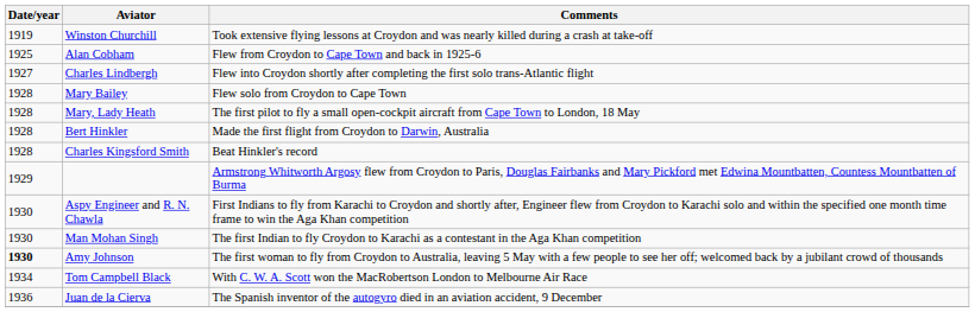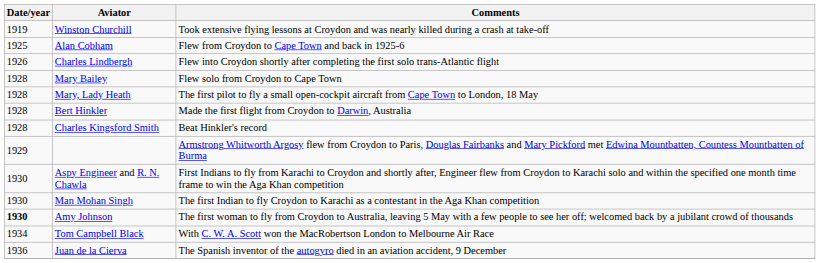 <table class="wikitable">
 <tr>
 <th>Date/year</th>
 <th>Aviator</th>
 <th>Comments</th>
 </tr>
 <tr>
 <td>1919</td>
 <td><a href='#'>Winston Churchill</a></td>
 <td>Took extensive flying lessons at Croydon and was nearly killed during a crash at take-off</td>
 </tr>
 <tr>
 <td>1925</td>
 <td><a href='#'>Alan Cobham</a></td>
 <td>Flew from Croydon to <a href='#'>Cape Town</a> and back in 1925-6</td>
 </tr>
 <tr>
-<td>1927</td>
+<td>1926</td>
 <td><a href='#'>Charles Lindbergh</a></td>
 <td>Flew into Croydon shortly after completing the first solo trans-Atlantic flight</td>
 </tr>
 <tr>
 <td>1928</td>
 <td><a href='#'>Mary Bailey</a></td>
 <td>Flew solo from Croydon to Cape Town</td>
 </tr>
 <tr>
 <td>1928</td>
 <td><a href='#'>Mary, Lady Heath</a></td>
 <td>The first pilot to fly a small open-cockpit aircraft from <a href='#'>Cape Town</a> to London, 18 May</td>
 </tr>
 <tr>
 <td>1928</td>
 <td><a href='#'>Bert Hinkler</a></td>
 <td>Made the first flight from Croydon to <a href='#'>Darwin</a>, Australia</td>
 </tr>
 <tr>
 <td>1928</td>
 <td><a href='#'>Charles Kingsford Smith</a></td>
 <td>Beat Hinkler's record</td>
 </tr>
 <tr>
 <td>1929</td>
 <td></td>
 <td><a href='#'>Armstrong Whitworth Argosy</a> flew from Croydon to Paris, <a href='#'>Douglas Fairbanks</a> and <a href='#'>Mary Pickford</a> met <a href='#'>Edwina Mountbatten, Countess Mountbatten of Burma</a></td>
 </tr>
 <tr>
 <td>1930</td>
 <td><a href='#'>Aspy Engineer</a> and <a href='#'>R. N. Chawla</a></td>
 <td>First Indians to fly from Karachi to Croydon and shortly after, Engineer flew from Croydon to Karachi solo and within the specified one month time frame to win the Aga Khan competition</td>
 </tr>
 <tr>
 <td>1930</td>
 <td><a href='#'>Man Mohan Singh</a></td>
 <td>The first Indian to fly Croydon to Karachi as a contestant in the Aga Khan competition</td>
 </tr>
 <tr>
 <td><strong>1930</strong></td>
 <td><a href='#'>Amy Johnson</a></td>
 <td>The first woman to fly from Croydon to Australia, leaving 5 May with a few people to see her off; welcomed back by a jubilant crowd of thousands</td>
 </tr>
 <tr>
 <td>1934</td>
 <td><a href='#'>Tom Campbell Black</a></td>
 <td>With <a href='#'>C. W. A. Scott</a> won the MacRobertson London to Melbourne Air Race</td>
 </tr>
 <tr>
 <td>1936</td>
 <td><a href='#'>Juan de la Cierva</a></td>
 <td>The Spanish inventor of the <a href='#'>autogyro</a> died in an aviation accident, 9 December</td>
 </tr>
 <tr>
 </tr>
 </table>
